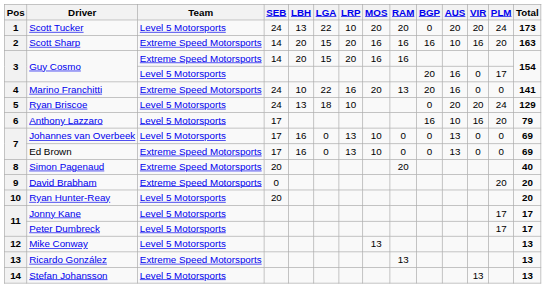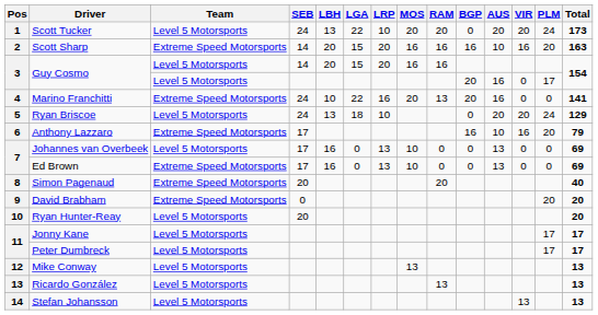 <table class="wikitable" style="font-size: 90%; text-align:center;">
 <tr>
 <th>Pos</th>
 <th>Driver</th>
 <th>Team</th>
 <th><a href='#'>SEB</a></th>
 <th><a href='#'>LBH</a></th>
 <th><a href='#'>LGA</a></th>
 <th><a href='#'>LRP</a></th>
 <th><a href='#'>MOS</a></th>
 <th><a href='#'>RAM</a></th>
 <th><a href='#'>BGP</a></th>
 <th><a href='#'>AUS</a></th>
 <th><a href='#'>VIR</a></th>
 <th><a href='#'>PLM</a></th>
 <th>Total</th>
 </tr>
 <tr>
 <th>1</th>
 <td align=left> <a href='#'>Scott Tucker</a></td>
 <td align=left> <a href='#'>Level 5 Motorsports</a></td>
 <td>24</td>
 <td>13</td>
 <td>22</td>
 <td>10</td>
 <td>20</td>
 <td>20</td>
 <td>0</td>
 <td>20</td>
 <td>20</td>
 <td>24</td>
 <td><strong>173</strong></td>
 </tr>
 <tr>
 <th>2</th>
 <td align=left> <a href='#'>Scott Sharp</a></td>
 <td align=left> <a href='#'>Extreme Speed Motorsports</a></td>
 <td>14</td>
 <td>20</td>
 <td>15</td>
 <td>20</td>
 <td>16</td>
 <td>16</td>
 <td>16</td>
 <td>10</td>
 <td>16</td>
 <td>20</td>
 <td><strong>163</strong></td>
 </tr>
 <tr>
 <th rowspan=2>3</th>
 <td rowspan=2 align=left> <a href='#'>Guy Cosmo</a></td>
-<td align=left> <a href='#'>Extreme Speed Motorsports</a></td>
+<td align=left> <a href='#'>Level 5 Motorsports</a></td>
 <td>14</td>
 <td>20</td>
 <td>15</td>
 <td>20</td>
 <td>16</td>
 <td>16</td>
 <td></td>
 <td></td>
 <td></td>
 <td></td>
 <td rowspan=2><strong>154</strong></td>
 </tr>
 <tr>
 <td align=left> <a href='#'>Level 5 Motorsports</a></td>
 <td></td>
 <td></td>
 <td></td>
 <td></td>
 <td></td>
 <td></td>
 <td>20</td>
 <td>16</td>
 <td>0</td>
 <td>17</td>
 </tr>
 <tr>
 <th>4</th>
 <td align=left> <a href='#'>Marino Franchitti</a></td>
 <td align=left> <a href='#'>Extreme Speed Motorsports</a></td>
 <td>24</td>
 <td>10</td>
 <td>22</td>
 <td>16</td>
 <td>20</td>
 <td>13</td>
 <td>20</td>
 <td>16</td>
 <td>0</td>
 <td>0</td>
 <td><strong>141</strong></td>
 </tr>
 <tr>
 <th>5</th>
 <td align=left> <a href='#'>Ryan Briscoe</a></td>
 <td align=left> <a href='#'>Level 5 Motorsports</a></td>
 <td>24</td>
 <td>13</td>
 <td>18</td>
 <td>10</td>
 <td></td>
 <td></td>
 <td>0</td>
 <td>20</td>
 <td>20</td>
 <td>24</td>
 <td><strong>129</strong></td>
 </tr>
 <tr>
 <th>6</th>
 <td align=left> <a href='#'>Anthony Lazzaro</a></td>
-<td align=left> <a href='#'>Level 5 Motorsports</a></td>
+<td align=left> <a href='#'>Extreme Speed Motorsports</a></td>
 <td>17</td>
 <td></td>
 <td></td>
 <td></td>
 <td></td>
 <td></td>
 <td>16</td>
 <td>10</td>
 <td>16</td>
 <td>20</td>
 <td><strong>79</strong></td>
 </tr>
 <tr>
 <th rowspan=2>7</th>
 <td align=left> <a href='#'>Johannes van Overbeek</a></td>
 <td align=left> <a href='#'>Level 5 Motorsports</a></td>
 <td>17</td>
 <td>16</td>
 <td>0</td>
 <td>13</td>
 <td>10</td>
 <td>0</td>
 <td>0</td>
 <td>13</td>
 <td>0</td>
 <td>0</td>
 <td><strong>69</strong></td>
 </tr>
 <tr>
 <td align=left> Ed Brown</td>
 <td align=left> <a href='#'>Extreme Speed Motorsports</a></td>
 <td>17</td>
 <td>16</td>
 <td>0</td>
 <td>13</td>
 <td>10</td>
 <td>0</td>
 <td>0</td>
 <td>13</td>
 <td>0</td>
 <td>0</td>
 <td><strong>69</strong></td>
 </tr>
 <tr>
 <th>8</th>
 <td align=left> <a href='#'>Simon Pagenaud</a></td>
 <td align=left> <a href='#'>Extreme Speed Motorsports</a></td>
 <td>20</td>
 <td></td>
 <td></td>
 <td></td>
 <td></td>
 <td>20</td>
 <td></td>
 <td></td>
 <td></td>
 <td></td>
 <td><strong>40</strong></td>
 </tr>
 <tr>
 <th>9</th>
 <td align=left> <a href='#'>David Brabham</a></td>
 <td align=left> <a href='#'>Extreme Speed Motorsports</a></td>
 <td>0</td>
 <td></td>
 <td></td>
 <td></td>
 <td></td>
 <td></td>
 <td></td>
 <td></td>
 <td></td>
 <td>20</td>
 <td><strong>20</strong></td>
 </tr>
 <tr>
 <th>10</th>
 <td align=left> <a href='#'>Ryan Hunter-Reay</a></td>
 <td align=left> <a href='#'>Level 5 Motorsports</a></td>
 <td>20</td>
 <td></td>
 <td></td>
 <td></td>
 <td></td>
 <td></td>
 <td></td>
 <td></td>
 <td></td>
 <td></td>
 <td><strong>20</strong></td>
 </tr>
 <tr>
 <th rowspan=2>11</th>
 <td align=left> <a href='#'>Jonny Kane</a></td>
 <td align=left> <a href='#'>Level 5 Motorsports</a></td>
 <td></td>
 <td></td>
 <td></td>
 <td></td>
 <td></td>
 <td></td>
 <td></td>
 <td></td>
 <td></td>
 <td>17</td>
 <td><strong>17</strong></td>
 </tr>
 <tr>
 <td align=left> <a href='#'>Peter Dumbreck</a></td>
 <td align=left> <a href='#'>Level 5 Motorsports</a></td>
 <td></td>
 <td></td>
 <td></td>
 <td></td>
 <td></td>
 <td></td>
 <td></td>
 <td></td>
 <td></td>
 <td>17</td>
 <td><strong>17</strong></td>
 </tr>
 <tr>
 <th>12</th>
 <td align=left> <a href='#'>Mike Conway</a></td>
 <td align=left> <a href='#'>Level 5 Motorsports</a></td>
 <td></td>
 <td></td>
 <td></td>
 <td></td>
 <td>13</td>
 <td></td>
 <td></td>
 <td></td>
 <td></td>
 <td></td>
 <td><strong>13</strong></td>
 </tr>
 <tr>
 <th>13</th>
 <td align=left> <a href='#'>Ricardo González</a></td>
-<td align=left> <a href='#'>Extreme Speed Motorsports</a></td>
+<td align=left> <a href='#'>Level 5 Motorsports</a></td>
 <td></td>
 <td></td>
 <td></td>
 <td></td>
 <td></td>
 <td>13</td>
 <td></td>
 <td></td>
 <td></td>
 <td></td>
 <td><strong>13</strong></td>
 </tr>
 <tr>
 <th>14</th>
 <td align=left> <a href='#'>Stefan Johansson</a></td>
 <td align=left> <a href='#'>Level 5 Motorsports</a></td>
 <td></td>
 <td></td>
 <td></td>
 <td></td>
 <td></td>
 <td></td>
 <td></td>
 <td></td>
 <td>13</td>
 <td></td>
 <td><strong>13</strong></td>
 </tr>
 </table>
